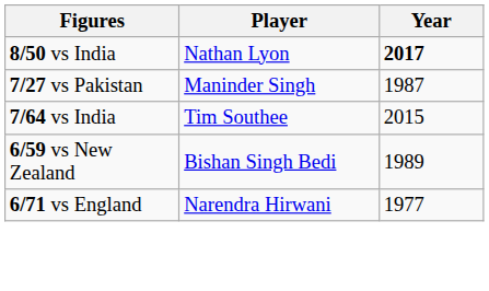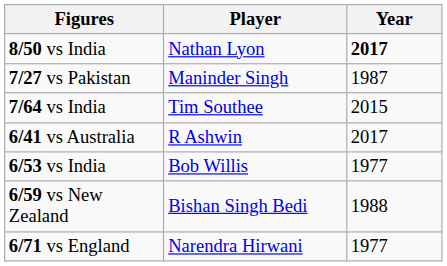 <table class="wikitable">
 <tr>
 <th style="width:130px;">Figures</th>
 <th style="width:150px;">Player</th>
 <th style="width:75px;">Year</th>
 </tr>
 <tr>
 <td><strong>8/50</strong> vs India</td>
 <td> <a href='#'>Nathan Lyon</a></td>
 <td><strong>2017</strong></td>
 </tr>
 <tr>
 <td><strong>7/27</strong> vs Pakistan</td>
 <td> <a href='#'>Maninder Singh</a></td>
 <td>1987</td>
 </tr>
 <tr>
 <td><strong>7/64</strong> vs India</td>
 <td> <a href='#'>Tim Southee</a></td>
 <td>2015</td>
 </tr>
 <tr>
+<td><strong>6/41</strong> vs Australia</td>
+<td> <a href='#'>R Ashwin</a></td>
+<td>2017</td>
+</tr>
+<tr>
+<td><strong>6/53</strong> vs India</td>
+<td> <a href='#'>Bob Willis</a></td>
+<td>1977</td>
+</tr>
+<tr>
 <td><strong>6/59</strong> vs New Zealand</td>
 <td> <a href='#'>Bishan Singh Bedi</a></td>
-<td>1989</td>
+<td>1988</td>
 </tr>
 <tr>
 <td><strong>6/71</strong> vs England</td>
 <td> <a href='#'>Narendra Hirwani</a></td>
 <td>1977</td>
 </tr>
 </table>
